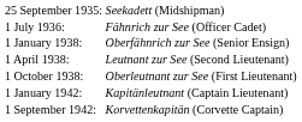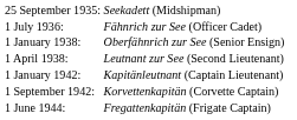 <table style="background: transparent;">
 <tr>
 <td>25 September 1935:</td>
 <td><em>Seekadett</em> (Midshipman)</td>
 </tr>
 <tr>
 <td>1 July 1936:</td>
 <td><em>Fähnrich zur See</em> (Officer Cadet)</td>
 </tr>
 <tr>
 <td>1 January 1938:</td>
 <td><em>Oberfähnrich zur See</em> (Senior Ensign)</td>
 </tr>
 <tr>
 <td>1 April 1938:</td>
 <td><em>Leutnant zur See</em> (Second Lieutenant)</td>
 </tr>
 <tr>
-<td>1 October 1938:</td>
-<td><em>Oberleutnant zur See</em> (First Lieutenant)</td>
-</tr>
-<tr>
 <td>1 January 1942:</td>
 <td><em>Kapitänleutnant</em> (Captain Lieutenant)</td>
 </tr>
 <tr>
 <td>1 September 1942:</td>
 <td><em>Korvettenkapitän</em> (Corvette Captain)</td>
 </tr>
+<tr>
+<td>1 June 1944:</td>
+<td><em>Fregattenkapitän</em> (Frigate Captain)</td>
+</tr>
 </table>
